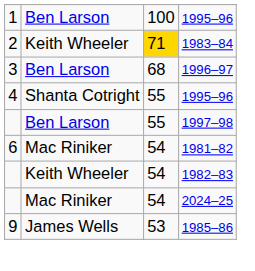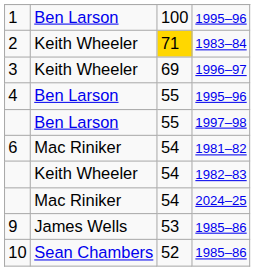 <table class="wikitable">
 <tr>
 </tr>
 <tr>
 <td>1</td>
 <td><a href='#'>Ben Larson</a></td>
 <td>100</td>
 <td style="font-size:80%;"><a href='#'>1995–96</a></td>
 </tr>
 <tr>
 <td>2</td>
 <td>Keith Wheeler</td>
 <td style="background: gold;">71</td>
 <td style="font-size:80%;"><a href='#'>1983–84</a></td>
 </tr>
 <tr>
 <td>3</td>
-<td><a href='#'>Ben Larson</a></td>
-<td>68</td>
+<td>Keith Wheeler</td>
+<td>69</td>
 <td style="font-size:80%;"><a href='#'>1996–97</a></td>
 </tr>
 <tr>
 <td>4</td>
-<td>Shanta Cotright</td>
+<td><a href='#'>Ben Larson</a></td>
 <td>55</td>
 <td style="font-size:80%;"><a href='#'>1995–96</a></td>
 </tr>
 <tr>
 <td></td>
 <td><a href='#'>Ben Larson</a></td>
 <td>55</td>
 <td style="font-size:80%;"><a href='#'>1997–98</a></td>
 </tr>
 <tr>
 <td>6</td>
 <td>Mac Riniker</td>
 <td>54</td>
 <td style="font-size:80%;"><a href='#'>1981–82</a></td>
 </tr>
 <tr>
 <td></td>
 <td>Keith Wheeler</td>
 <td>54</td>
 <td style="font-size:80%;"><a href='#'>1982–83</a></td>
 </tr>
 <tr>
 <td></td>
 <td>Mac Riniker</td>
 <td>54</td>
 <td style="font-size:80%;"><a href='#'>2024–25</a></td>
 </tr>
 <tr>
 <td>9</td>
 <td>James Wells</td>
 <td>53</td>
 <td style="font-size:80%;"><a href='#'>1985–86</a></td>
 </tr>
+<tr>
+<td>10</td>
+<td><a href='#'>Sean Chambers</a></td>
+<td>52</td>
+<td style="font-size:80%;"><a href='#'>1985–86</a></td>
+</tr>
 </table>
